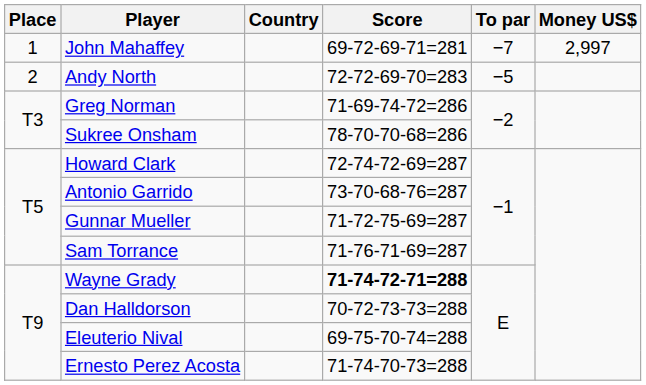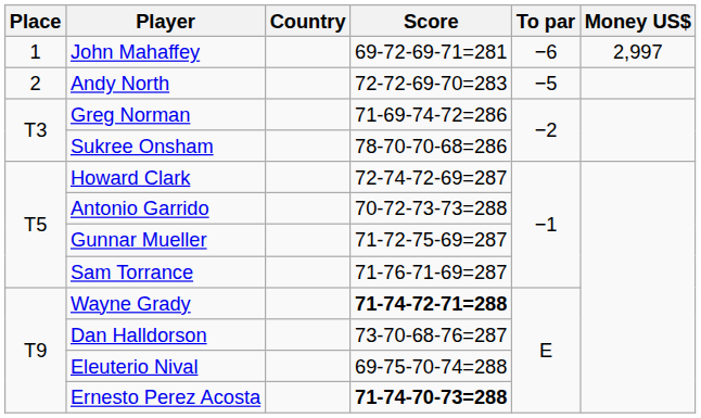 <table class="wikitable" style="font-size:95%;">
 <tr>
 <th>Place</th>
 <th>Player</th>
 <th>Country</th>
 <th>Score</th>
 <th>To par</th>
 <th>Money US$</th>
 </tr>
 <tr>
 <td align=center>1</td>
 <td><a href='#'>John Mahaffey</a></td>
 <td></td>
 <td>69-72-69-71=281</td>
-<td align=center>−7</td>
+<td align=center>−6</td>
 <td align=center>2,997</td>
 </tr>
 <tr>
 <td align=center>2</td>
 <td><a href='#'>Andy North</a></td>
 <td></td>
 <td>72-72-69-70=283</td>
 <td align=center>−5</td>
 <td></td>
 </tr>
 <tr>
 <td rowspan=2 align=center>T3</td>
 <td><a href='#'>Greg Norman</a></td>
 <td></td>
 <td>71-69-74-72=286</td>
 <td rowspan=2 align=center>−2</td>
 <td rowspan=2></td>
 </tr>
 <tr>
 <td><a href='#'>Sukree Onsham</a></td>
 <td></td>
 <td>78-70-70-68=286</td>
 </tr>
 <tr>
 <td rowspan=4 align=center>T5</td>
 <td><a href='#'>Howard Clark</a></td>
 <td></td>
 <td>72-74-72-69=287</td>
 <td rowspan=4 align=center>−1</td>
 <td rowspan=8></td>
 </tr>
 <tr>
 <td><a href='#'>Antonio Garrido</a></td>
 <td></td>
-<td>73-70-68-76=287</td>
+<td>70-72-73-73=288</td>
 </tr>
 <tr>
 <td><a href='#'>Gunnar Mueller</a></td>
 <td></td>
 <td>71-72-75-69=287</td>
 </tr>
 <tr>
 <td><a href='#'>Sam Torrance</a></td>
 <td></td>
 <td>71-76-71-69=287</td>
 </tr>
 <tr>
 <td rowspan=4 align=center>T9</td>
 <td><a href='#'>Wayne Grady</a></td>
 <td></td>
 <td><strong>71-74-72-71=288</strong></td>
 <td rowspan="4" align="center">E</td>
 </tr>
 <tr>
 <td><a href='#'>Dan Halldorson</a></td>
 <td></td>
-<td>70-72-73-73=288</td>
+<td>73-70-68-76=287</td>
 </tr>
 <tr>
 <td><a href='#'>Eleuterio Nival</a></td>
 <td></td>
 <td>69-75-70-74=288</td>
 </tr>
 <tr>
 <td><a href='#'>Ernesto Perez Acosta</a></td>
 <td></td>
-<td>71-74-70-73=288</td>
+<td><strong>71-74-70-73=288</strong></td>
 </tr>
 </table>
